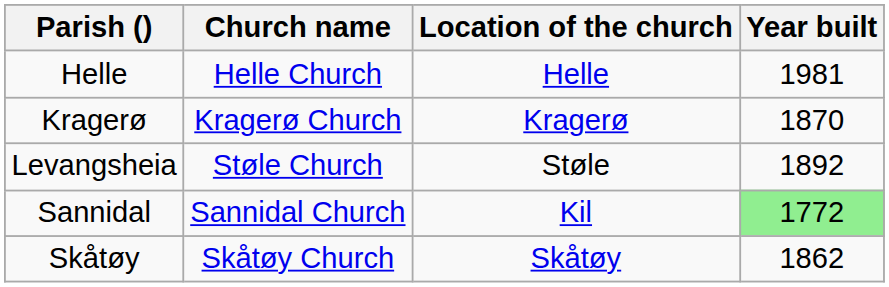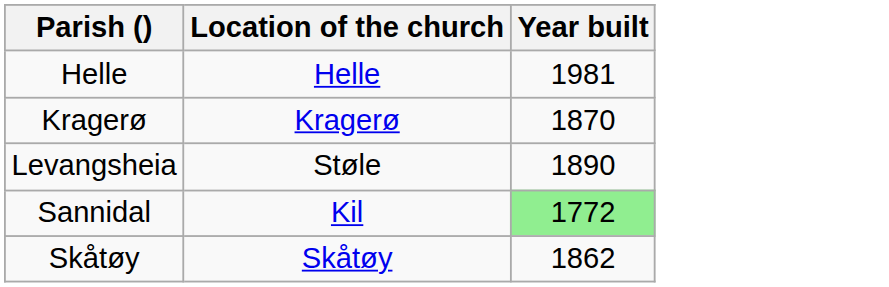 <table class="wikitable" style="text-align:center">
 <tr>
 <th>Parish ()</th>
-<th>Church name</th>
 <th>Location of the church</th>
 <th>Year built</th>
 </tr>
 <tr>
 <td rowspan="1">Helle</td>
-<td><a href='#'>Helle Church</a></td>
 <td><a href='#'>Helle</a></td>
 <td>1981</td>
 </tr>
 <tr>
 <td rowspan="1">Kragerø</td>
-<td><a href='#'>Kragerø Church</a></td>
 <td><a href='#'>Kragerø</a></td>
 <td>1870</td>
 </tr>
 <tr>
 <td rowspan="1">Levangsheia</td>
-<td><a href='#'>Støle Church</a></td>
 <td>Støle</td>
-<td>1892</td>
+<td>1890</td>
 </tr>
 <tr>
 <td rowspan="1">Sannidal</td>
-<td><a href='#'>Sannidal Church</a></td>
 <td><a href='#'>Kil</a></td>
 <td style="background: lightgreen;">1772</td>
 </tr>
 <tr>
 <td rowspan="1">Skåtøy</td>
-<td><a href='#'>Skåtøy Church</a></td>
 <td><a href='#'>Skåtøy</a></td>
 <td>1862</td>
 </tr>
 </table>
